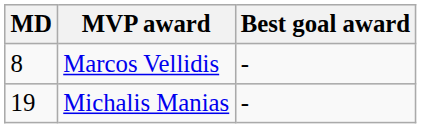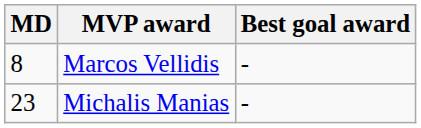 <table class="wikitable">
 <tr>
 <th>MD</th>
 <th>MVP award</th>
 <th>Best goal award</th>
 </tr>
 <tr>
 <td>8</td>
 <td><a href='#'>Marcos Vellidis</a></td>
 <td>-</td>
 </tr>
 <tr>
-<td>19</td>
+<td>23</td>
 <td><a href='#'>Michalis Manias</a></td>
 <td>-</td>
 </tr>
 </table>
